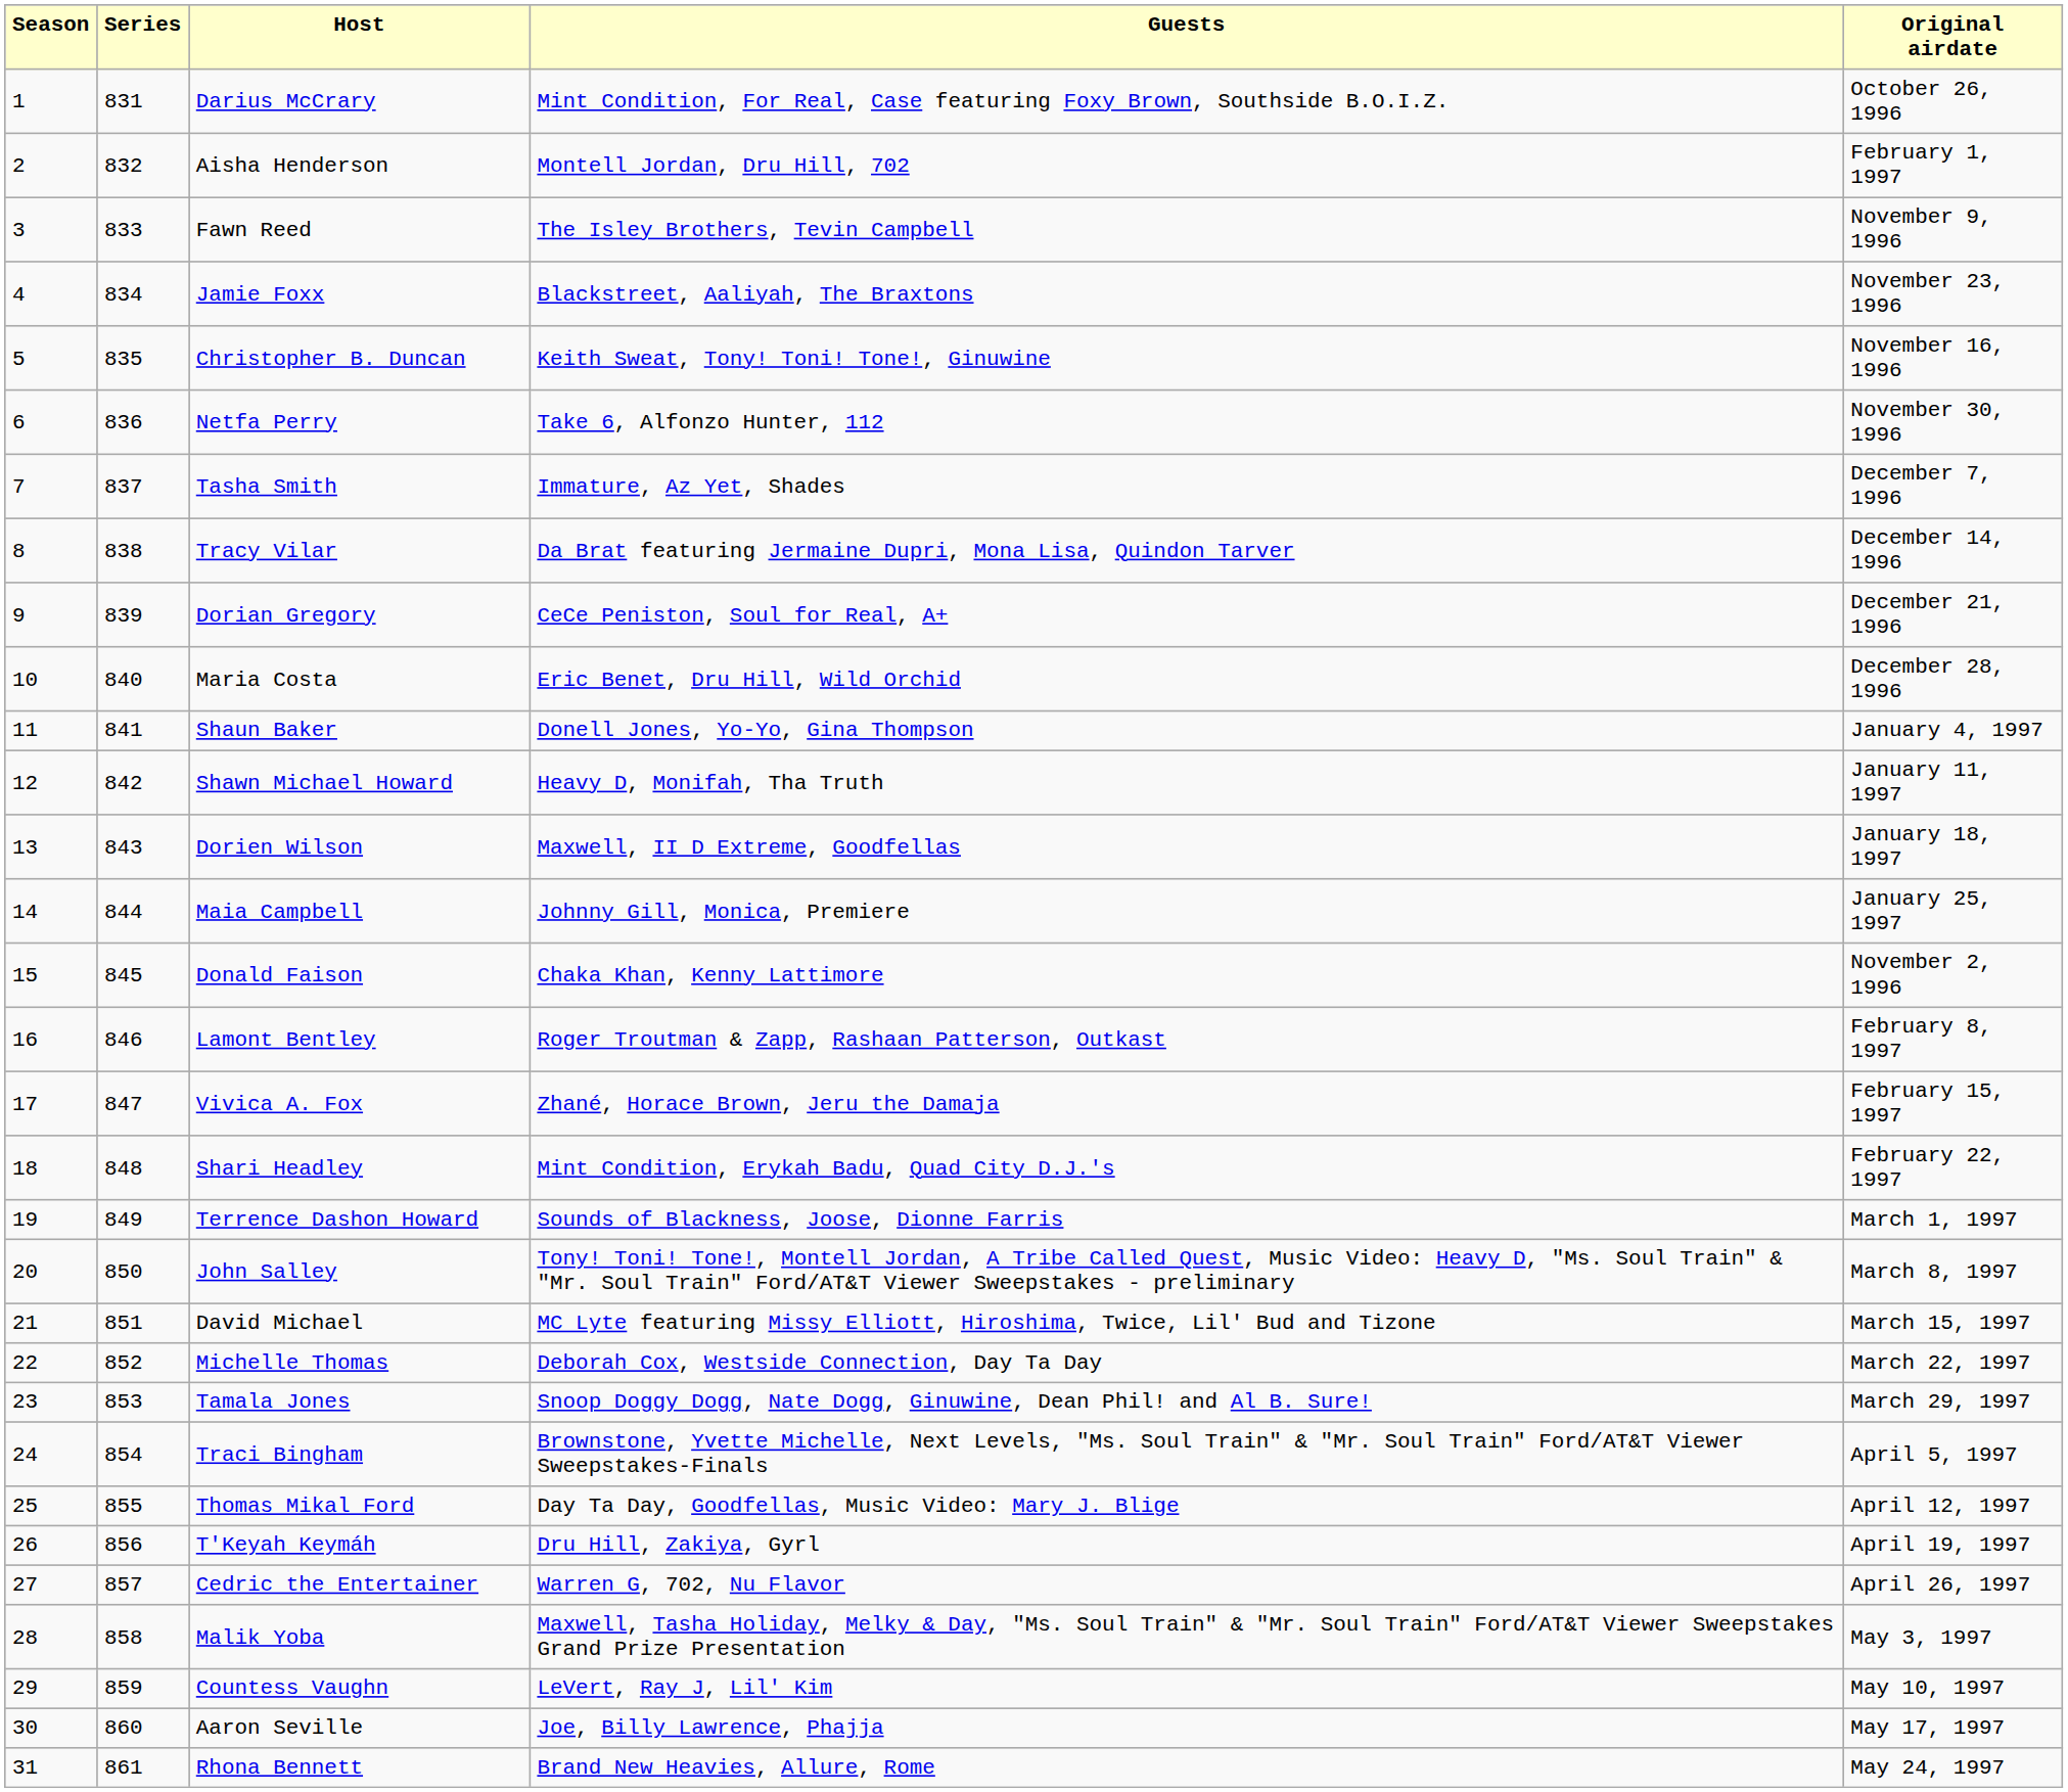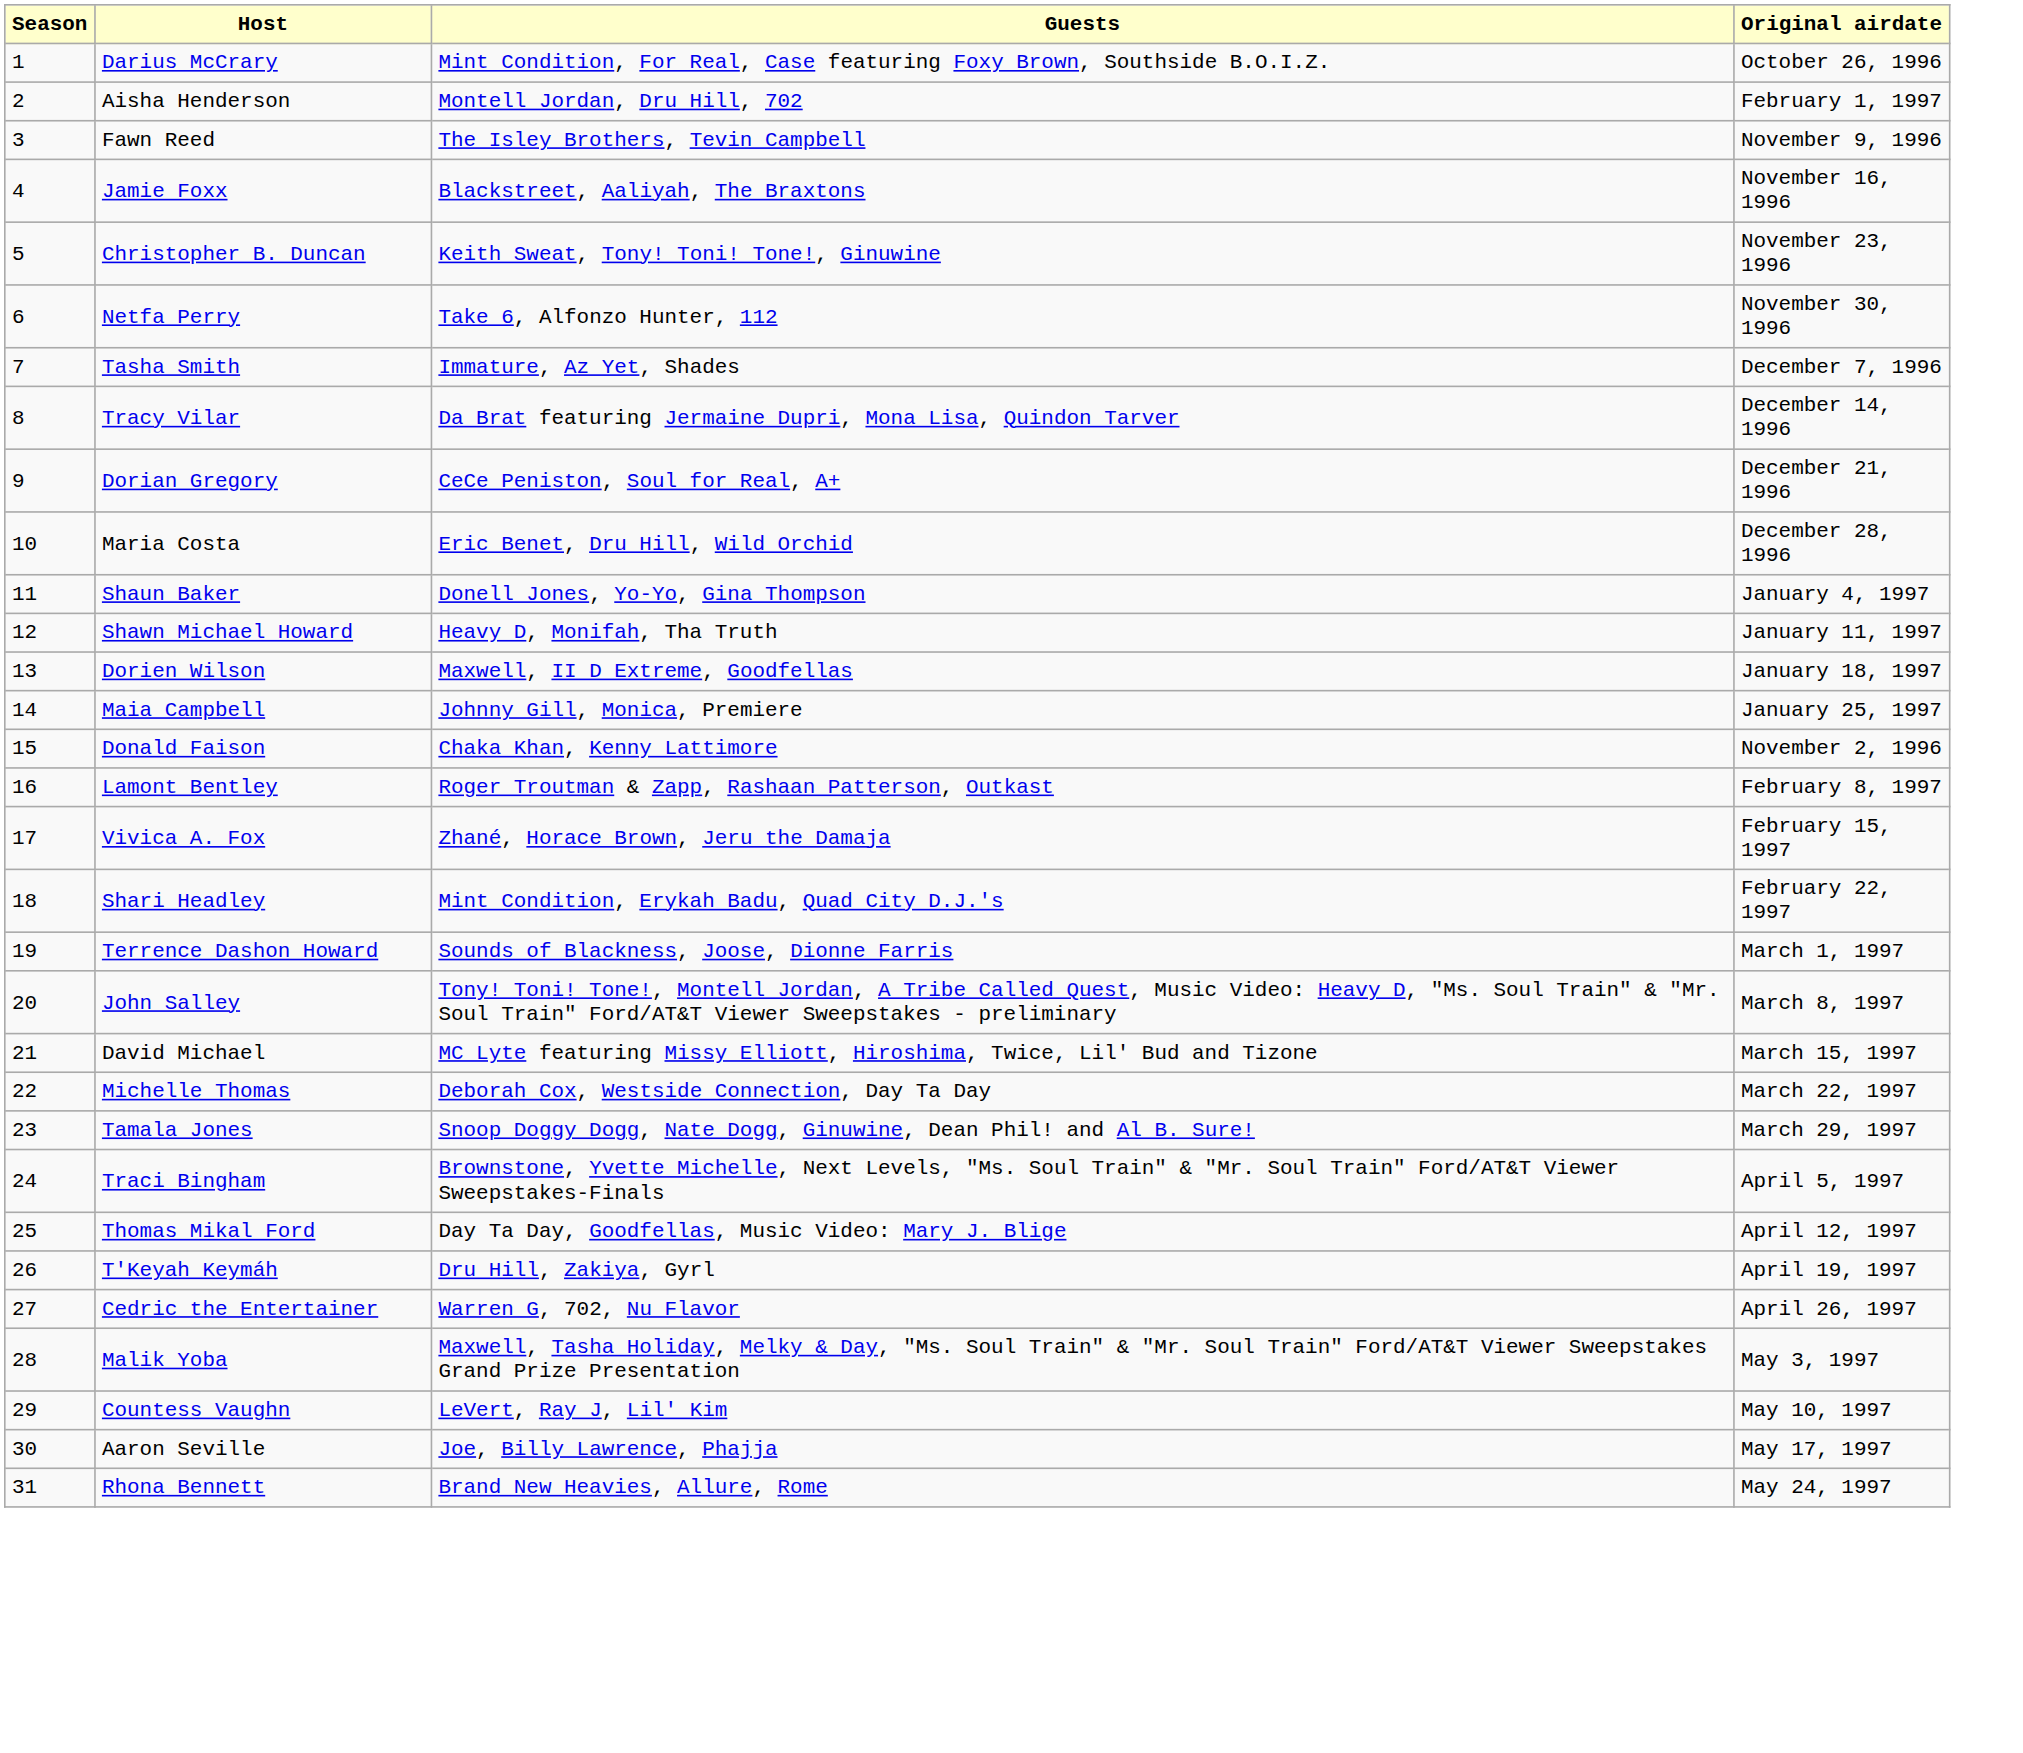 <table class="toccolours" border="2" cellpadding="4" cellspacing="0" style="margin: 1em 1em 1em 0; background: #f9f9f9; border: 1px #aaa solid; border-collapse: collapse">
 <tr style="vertical-align: top; text-align: center; background-color:#FFFFCC">
 <th><strong>Season</strong></th>
-<th><strong>Series</strong></th>
 <th style="width:200px;"><strong>Host</strong></th>
 <th style="width:800px;"><strong>Guests</strong></th>
 <th style="width:125px;"><strong>Original airdate</strong></th>
 </tr>
 <tr>
 <td>1</td>
-<td>831</td>
 <td><a href='#'>Darius McCrary</a></td>
 <td><a href='#'>Mint Condition</a>, <a href='#'>For Real</a>, <a href='#'>Case</a> featuring <a href='#'>Foxy Brown</a>, Southside B.O.I.Z.</td>
 <td>October 26, 1996</td>
 </tr>
 <tr>
 <td>2</td>
-<td>832</td>
 <td>Aisha Henderson</td>
 <td><a href='#'>Montell Jordan</a>, <a href='#'>Dru Hill</a>, <a href='#'>702</a></td>
 <td>February 1, 1997</td>
 </tr>
 <tr>
 <td>3</td>
-<td>833</td>
 <td>Fawn Reed</td>
 <td><a href='#'>The Isley Brothers</a>, <a href='#'>Tevin Campbell</a></td>
 <td>November 9, 1996</td>
 </tr>
 <tr>
 <td>4</td>
-<td>834</td>
 <td><a href='#'>Jamie Foxx</a></td>
 <td><a href='#'>Blackstreet</a>, <a href='#'>Aaliyah</a>, <a href='#'>The Braxtons</a></td>
+<td>November 16, 1996</td>
+</tr>
+<tr>
+<td>5</td>
+<td><a href='#'>Christopher B. Duncan</a></td>
+<td><a href='#'>Keith Sweat</a>, <a href='#'>Tony! Toni! Tone!</a>, <a href='#'>Ginuwine</a></td>
 <td>November 23, 1996</td>
 </tr>
 <tr>
-<td>5</td>
-<td>835</td>
-<td><a href='#'>Christopher B. Duncan</a></td>
-<td><a href='#'>Keith Sweat</a>, <a href='#'>Tony! Toni! Tone!</a>, <a href='#'>Ginuwine</a></td>
-<td>November 16, 1996</td>
-</tr>
-<tr>
 <td>6</td>
-<td>836</td>
 <td><a href='#'>Netfa Perry</a></td>
 <td><a href='#'>Take 6</a>, Alfonzo Hunter, <a href='#'>112</a></td>
 <td>November 30, 1996</td>
 </tr>
 <tr>
 <td>7</td>
-<td>837</td>
 <td><a href='#'>Tasha Smith</a></td>
 <td><a href='#'>Immature</a>, <a href='#'>Az Yet</a>, Shades</td>
 <td>December 7, 1996</td>
 </tr>
 <tr>
 <td>8</td>
-<td>838</td>
 <td><a href='#'>Tracy Vilar</a></td>
 <td><a href='#'>Da Brat</a> featuring <a href='#'>Jermaine Dupri</a>, <a href='#'>Mona Lisa</a>, <a href='#'>Quindon Tarver</a></td>
 <td>December 14, 1996</td>
 </tr>
 <tr>
 <td>9</td>
-<td>839</td>
 <td><a href='#'>Dorian Gregory</a></td>
 <td><a href='#'>CeCe Peniston</a>, <a href='#'>Soul for Real</a>, <a href='#'>A+</a></td>
 <td>December 21, 1996</td>
 </tr>
 <tr>
 <td>10</td>
-<td>840</td>
 <td>Maria Costa</td>
 <td><a href='#'>Eric Benet</a>, <a href='#'>Dru Hill</a>, <a href='#'>Wild Orchid</a></td>
 <td>December 28, 1996</td>
 </tr>
 <tr>
 <td>11</td>
-<td>841</td>
 <td><a href='#'>Shaun Baker</a></td>
 <td><a href='#'>Donell Jones</a>, <a href='#'>Yo-Yo</a>, <a href='#'>Gina Thompson</a></td>
 <td>January 4, 1997</td>
 </tr>
 <tr>
 <td>12</td>
-<td>842</td>
 <td><a href='#'>Shawn Michael Howard</a></td>
 <td><a href='#'>Heavy D</a>, <a href='#'>Monifah</a>, Tha Truth</td>
 <td>January 11, 1997</td>
 </tr>
 <tr>
 <td>13</td>
-<td>843</td>
 <td><a href='#'>Dorien Wilson</a></td>
 <td><a href='#'>Maxwell</a>, <a href='#'>II D Extreme</a>, <a href='#'>Goodfellas</a></td>
 <td>January 18, 1997</td>
 </tr>
 <tr>
 <td>14</td>
-<td>844</td>
 <td><a href='#'>Maia Campbell</a></td>
 <td><a href='#'>Johnny Gill</a>, <a href='#'>Monica</a>, Premiere</td>
 <td>January 25, 1997</td>
 </tr>
 <tr>
 <td>15</td>
-<td>845</td>
 <td><a href='#'>Donald Faison</a></td>
 <td><a href='#'>Chaka Khan</a>, <a href='#'>Kenny Lattimore</a></td>
 <td>November 2, 1996</td>
 </tr>
 <tr>
 <td>16</td>
-<td>846</td>
 <td><a href='#'>Lamont Bentley</a></td>
 <td><a href='#'>Roger Troutman</a> & <a href='#'>Zapp</a>, <a href='#'>Rashaan Patterson</a>, <a href='#'>Outkast</a></td>
 <td>February 8, 1997</td>
 </tr>
 <tr>
 <td>17</td>
-<td>847</td>
 <td><a href='#'>Vivica A. Fox</a></td>
 <td><a href='#'>Zhané</a>, <a href='#'>Horace Brown</a>, <a href='#'>Jeru the Damaja</a></td>
 <td>February 15, 1997</td>
 </tr>
 <tr>
 <td>18</td>
-<td>848</td>
 <td><a href='#'>Shari Headley</a></td>
 <td><a href='#'>Mint Condition</a>, <a href='#'>Erykah Badu</a>, <a href='#'>Quad City D.J.'s</a></td>
 <td>February 22, 1997</td>
 </tr>
 <tr>
 <td>19</td>
-<td>849</td>
 <td><a href='#'>Terrence Dashon Howard</a></td>
 <td><a href='#'>Sounds of Blackness</a>, <a href='#'>Joose</a>, <a href='#'>Dionne Farris</a></td>
 <td>March 1, 1997</td>
 </tr>
 <tr>
 <td>20</td>
-<td>850</td>
 <td><a href='#'>John Salley</a></td>
 <td><a href='#'>Tony! Toni! Tone!</a>, <a href='#'>Montell Jordan</a>, <a href='#'>A Tribe Called Quest</a>, Music Video: <a href='#'>Heavy D</a>, "Ms. Soul Train" & "Mr. Soul Train" Ford/AT&T Viewer Sweepstakes - preliminary</td>
 <td>March 8, 1997</td>
 </tr>
 <tr>
 <td>21</td>
-<td>851</td>
 <td>David Michael</td>
 <td><a href='#'>MC Lyte</a> featuring <a href='#'>Missy Elliott</a>, <a href='#'>Hiroshima</a>, Twice, Lil' Bud and Tizone</td>
 <td>March 15, 1997</td>
 </tr>
 <tr>
 <td>22</td>
-<td>852</td>
 <td><a href='#'>Michelle Thomas</a></td>
 <td><a href='#'>Deborah Cox</a>, <a href='#'>Westside Connection</a>, Day Ta Day</td>
 <td>March 22, 1997</td>
 </tr>
 <tr>
 <td>23</td>
-<td>853</td>
 <td><a href='#'>Tamala Jones</a></td>
 <td><a href='#'>Snoop Doggy Dogg</a>, <a href='#'>Nate Dogg</a>, <a href='#'>Ginuwine</a>, Dean Phil! and <a href='#'>Al B. Sure!</a></td>
 <td>March 29, 1997</td>
 </tr>
 <tr>
 <td>24</td>
-<td>854</td>
 <td><a href='#'>Traci Bingham</a></td>
 <td><a href='#'>Brownstone</a>, <a href='#'>Yvette Michelle</a>, Next Levels, "Ms. Soul Train" & "Mr. Soul Train" Ford/AT&T Viewer Sweepstakes-Finals</td>
 <td>April 5, 1997</td>
 </tr>
 <tr>
 <td>25</td>
-<td>855</td>
 <td><a href='#'>Thomas Mikal Ford</a></td>
 <td>Day Ta Day, <a href='#'>Goodfellas</a>, Music Video: <a href='#'>Mary J. Blige</a></td>
 <td>April 12, 1997</td>
 </tr>
 <tr>
 <td>26</td>
-<td>856</td>
 <td><a href='#'>T'Keyah Keymáh</a></td>
 <td><a href='#'>Dru Hill</a>, <a href='#'>Zakiya</a>, Gyrl</td>
 <td>April 19, 1997</td>
 </tr>
 <tr>
 <td>27</td>
-<td>857</td>
 <td><a href='#'>Cedric the Entertainer</a></td>
 <td><a href='#'>Warren G</a>, 702, <a href='#'>Nu Flavor</a></td>
 <td>April 26, 1997</td>
 </tr>
 <tr>
 <td>28</td>
-<td>858</td>
 <td><a href='#'>Malik Yoba</a></td>
 <td><a href='#'>Maxwell</a>, <a href='#'>Tasha Holiday</a>, <a href='#'>Melky & Day</a>, "Ms. Soul Train" & "Mr. Soul Train" Ford/AT&T Viewer Sweepstakes Grand Prize Presentation</td>
 <td>May 3, 1997</td>
 </tr>
 <tr>
 <td>29</td>
-<td>859</td>
 <td><a href='#'>Countess Vaughn</a></td>
 <td><a href='#'>LeVert</a>, <a href='#'>Ray J</a>, <a href='#'>Lil' Kim</a></td>
 <td>May 10, 1997</td>
 </tr>
 <tr>
 <td>30</td>
-<td>860</td>
 <td>Aaron Seville</td>
 <td><a href='#'>Joe</a>, <a href='#'>Billy Lawrence</a>, <a href='#'>Phajja</a></td>
 <td>May 17, 1997</td>
 </tr>
 <tr>
 <td>31</td>
-<td>861</td>
 <td><a href='#'>Rhona Bennett</a></td>
 <td><a href='#'>Brand New Heavies</a>, <a href='#'>Allure</a>, <a href='#'>Rome</a></td>
 <td>May 24, 1997</td>
 </tr>
 </table>
